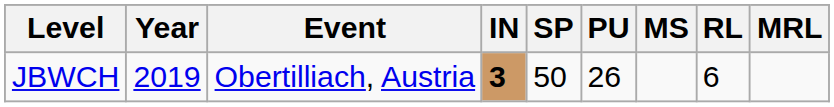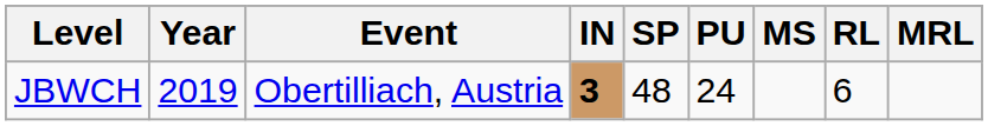 <table class="wikitable sortable">
 <tr>
 <th>Level</th>
 <th>Year</th>
 <th>Event</th>
 <th>IN</th>
 <th>SP</th>
 <th>PU</th>
 <th>MS</th>
 <th>RL</th>
 <th>MRL</th>
 </tr>
 <tr>
 <td><a href='#'>JBWCH</a></td>
 <td><a href='#'>2019</a></td>
 <td> <a href='#'>Obertilliach</a>, <a href='#'>Austria</a></td>
 <td bgcolor="cc9966"><strong>3</strong></td>
-<td>50</td>
-<td>26</td>
+<td>48</td>
+<td>24</td>
 <td></td>
 <td>6</td>
 <td></td>
 </tr>
 </table>
